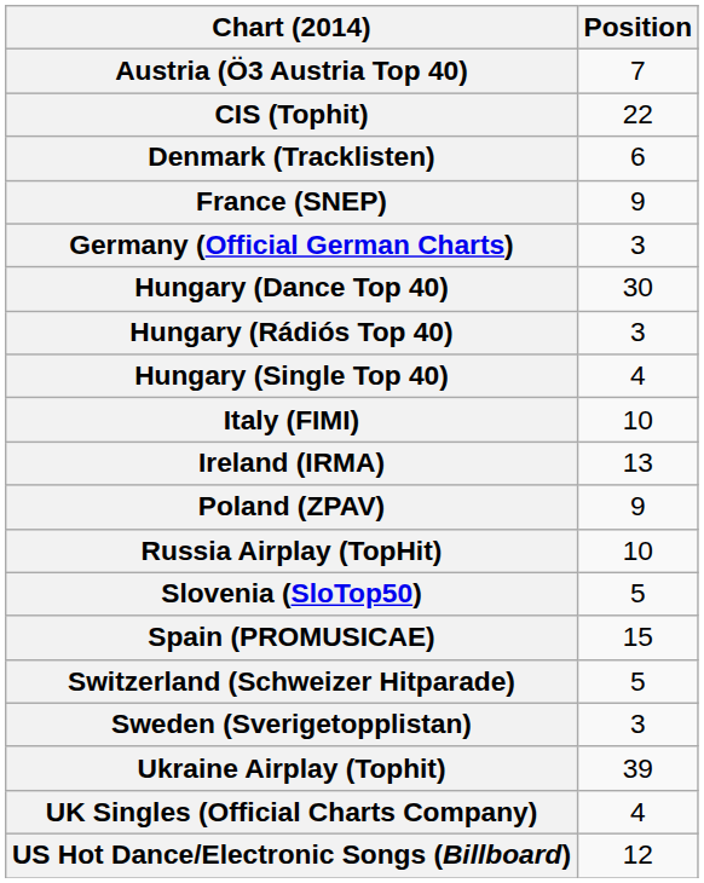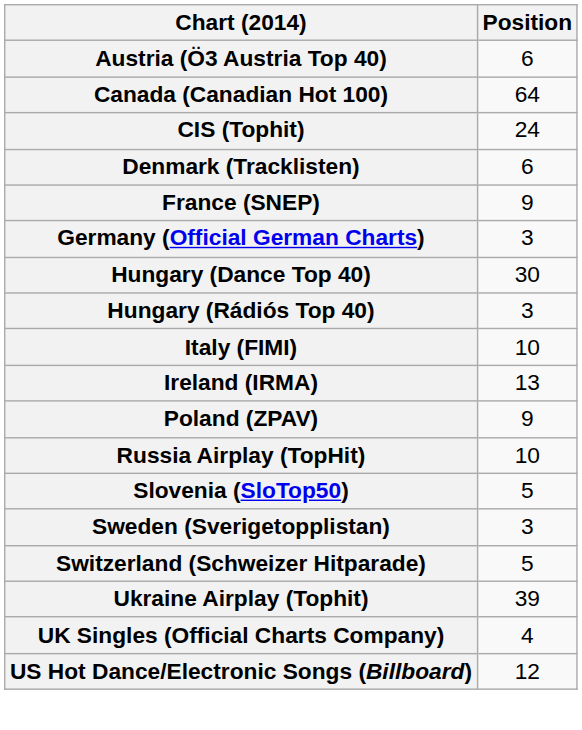 <table class="wikitable sortable plainrowheaders" style="text-align:center;">
 <tr>
 <th>Chart (2014)</th>
 <th>Position</th>
 </tr>
 <tr>
 <th scope="row">Austria (Ö3 Austria Top 40)</th>
-<td style="text-align:center;">7</td>
+<td style="text-align:center;">6</td>
+</tr>
+<tr>
+<th scope="row">Canada (Canadian Hot 100)</th>
+<td style="text-align:center;">64</td>
 </tr>
 <tr>
 <th scope="row">CIS (Tophit)</th>
-<td style="text-align:center;">22</td>
+<td style="text-align:center;">24</td>
 </tr>
 <tr>
 <th scope="row">Denmark (Tracklisten)</th>
 <td style="text-align:center;">6</td>
 </tr>
 <tr>
 <th scope="row">France (SNEP)</th>
 <td style="text-align:center;">9</td>
 </tr>
 <tr>
 <th scope="row">Germany (<a href='#'>Official German Charts</a>)</th>
 <td style="text-align:center;">3</td>
 </tr>
 <tr>
 <th scope="row">Hungary (Dance Top 40)</th>
 <td style="text-align:center;">30</td>
 </tr>
 <tr>
 <th scope="row">Hungary (Rádiós Top 40)</th>
 <td style="text-align:center;">3</td>
 </tr>
 <tr>
-<th scope="row">Hungary (Single Top 40)</th>
-<td style="text-align:center;">4</td>
-</tr>
-<tr>
 <th scope="row">Italy (FIMI)</th>
 <td style="text-align:center;">10</td>
 </tr>
 <tr>
 <th scope="row">Ireland (IRMA)</th>
 <td align="center">13</td>
 </tr>
 <tr>
 <th scope="row">Poland (ZPAV)</th>
 <td style="text-align:center;">9</td>
 </tr>
 <tr>
 <th scope="row">Russia Airplay (TopHit)</th>
 <td>10</td>
 </tr>
 <tr>
 <th scope="row">Slovenia (<a href='#'>SloTop50</a>)</th>
 <td align=center>5</td>
 </tr>
 <tr>
-<th scope="row">Spain (PROMUSICAE)</th>
-<td align=center>15</td>
+<th scope="row">Sweden (Sverigetopplistan)</th>
+<td style="text-align:center;">3</td>
 </tr>
 <tr>
 <th scope="row">Switzerland (Schweizer Hitparade)</th>
 <td style="text-align:center;">5</td>
-</tr>
-<tr>
-<th scope="row">Sweden (Sverigetopplistan)</th>
-<td style="text-align:center;">3</td>
 </tr>
 <tr>
 <th scope="row">Ukraine Airplay (Tophit)</th>
 <td style="text-align:center;">39</td>
 </tr>
 <tr>
 <th scope="row">UK Singles (Official Charts Company)</th>
 <td>4</td>
 </tr>
 <tr>
 <th scope="row">US Hot Dance/Electronic Songs (<em>Billboard</em>)</th>
 <td>12</td>
 </tr>
 </table>
